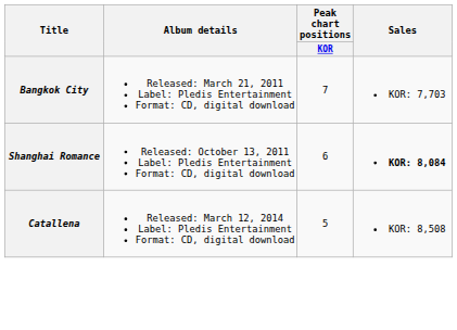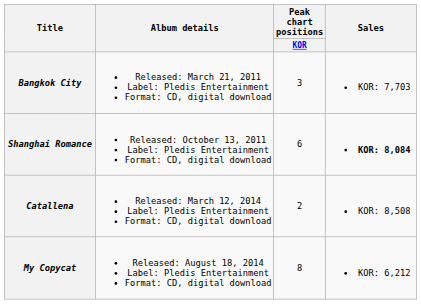 <table class="wikitable plainrowheaders" style="text-align:center;">
 <tr>
 <th rowspan="2" style="width:10em;">Title</th>
 <th rowspan="2" style="width:20em;">Album details</th>
 <th colspan="1">Peak chart positions</th>
 <th rowspan="2" style="width:10em;">Sales</th>
 </tr>
 <tr>
 <th scope="col" style="width:3em;font-size:90%;"><a href='#'>KOR</a><br></th>
 </tr>
 <tr>
 <th scope="row"><em>Bangkok City</em></th>
 <td><br><ul><li>Released: March 21, 2011</li><li>Label: Pledis Entertainment</li><li>Format: CD, digital download</li></ul></td>
-<td>7</td>
+<td>3</td>
 <td><br><ul><li>KOR: 7,703</li></ul></td>
 </tr>
 <tr>
 <th scope="row"><em>Shanghai Romance</em></th>
 <td><br><ul><li>Released: October 13, 2011</li><li>Label: Pledis Entertainment</li><li>Format: CD, digital download</li></ul></td>
 <td>6</td>
 <td><strong><br><ul><li>KOR: 8,084</li></ul></strong></td>
 </tr>
 <tr>
 <th scope="row"><em>Catallena</em></th>
 <td><br><ul><li>Released: March 12, 2014</li><li>Label: Pledis Entertainment</li><li>Format: CD, digital download</li></ul></td>
-<td>5</td>
+<td>2</td>
 <td><br><ul><li>KOR: 8,508</li></ul></td>
 </tr>
+<tr>
+<th scope="row"><em>My Copycat</em></th>
+<td><br><ul><li>Released: August 18, 2014</li><li>Label: Pledis Entertainment</li><li>Format: CD, digital download</li></ul></td>
+<td>8</td>
+<td><br><ul><li>KOR: 6,212</li></ul></td>
+</tr>
 </table>
